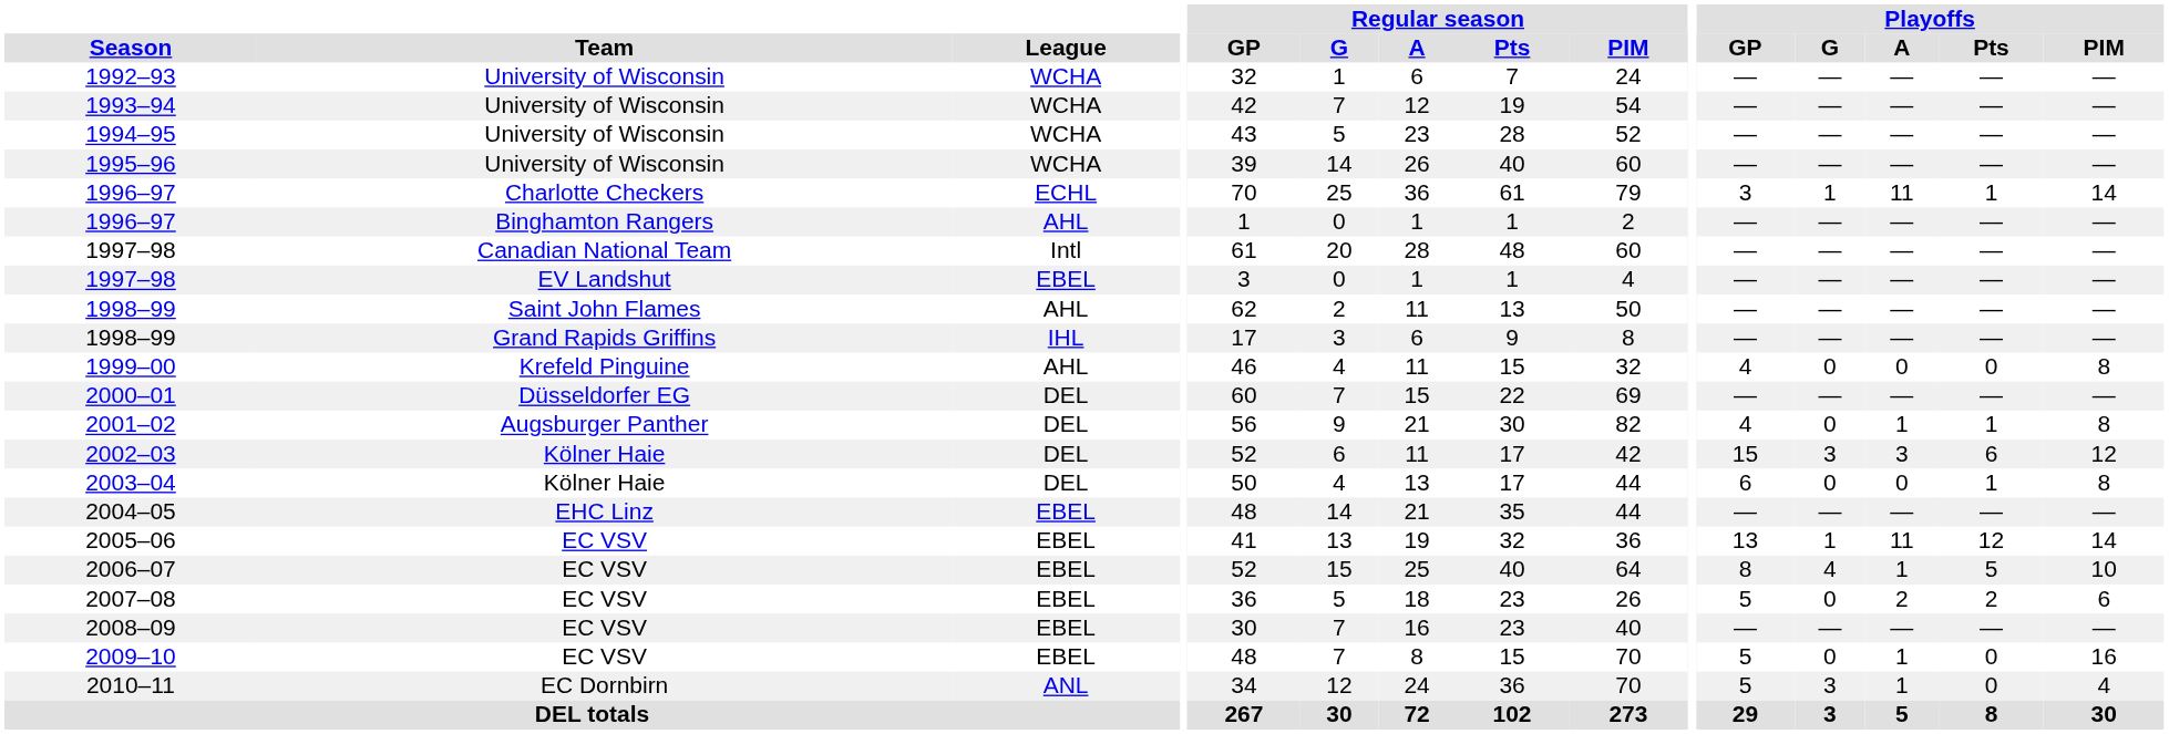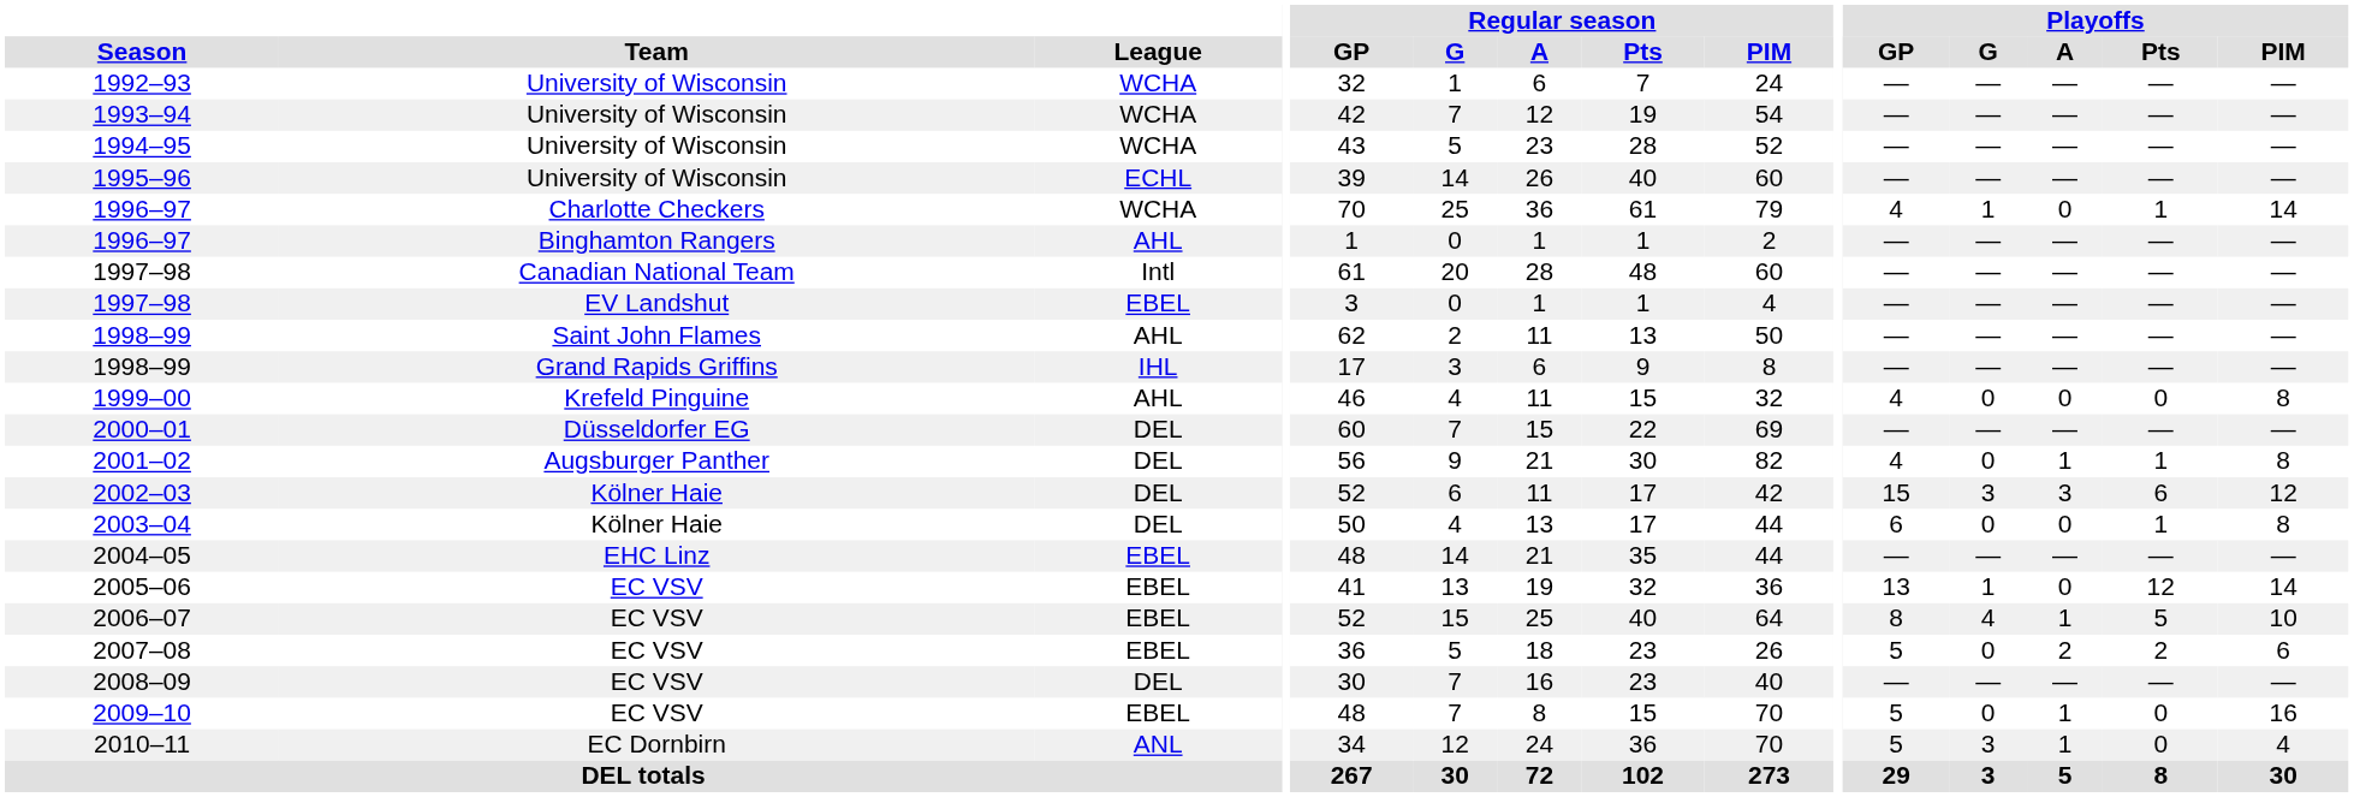 <table border="0" cellpadding="1" cellspacing="0" style="text-align:center; width:75%">
 <tr bgcolor="#e0e0e0">
 <th colspan="3" bgcolor="#ffffff"></th>
 <th rowspan="99" bgcolor="#ffffff"></th>
 <th colspan="5"><a href='#'>Regular season</a></th>
 <th rowspan="99" bgcolor="#ffffff"></th>
 <th colspan="5"><a href='#'>Playoffs</a></th>
 </tr>
 <tr bgcolor="#e0e0e0">
 <th><a href='#'>Season</a></th>
 <th>Team</th>
 <th>League</th>
 <th>GP</th>
 <th><a href='#'>G</a></th>
 <th><a href='#'>A</a></th>
 <th><a href='#'>Pts</a></th>
 <th><a href='#'>PIM</a></th>
 <th>GP</th>
 <th>G</th>
 <th>A</th>
 <th>Pts</th>
 <th>PIM</th>
 </tr>
 <tr ALIGN="center">
 <td><a href='#'>1992–93</a></td>
 <td><a href='#'>University of Wisconsin</a></td>
 <td><a href='#'>WCHA</a></td>
 <td>32</td>
 <td>1</td>
 <td>6</td>
 <td>7</td>
 <td>24</td>
 <td>—</td>
 <td>—</td>
 <td>—</td>
 <td>—</td>
 <td>—</td>
 </tr>
 <tr ALIGN="center" bgcolor="#f0f0f0">
 <td><a href='#'>1993–94</a></td>
 <td>University of Wisconsin</td>
 <td>WCHA</td>
 <td>42</td>
 <td>7</td>
 <td>12</td>
 <td>19</td>
 <td>54</td>
 <td>—</td>
 <td>—</td>
 <td>—</td>
 <td>—</td>
 <td>—</td>
 </tr>
 <tr ALIGN="center">
 <td><a href='#'>1994–95</a></td>
 <td>University of Wisconsin</td>
 <td>WCHA</td>
 <td>43</td>
 <td>5</td>
 <td>23</td>
 <td>28</td>
 <td>52</td>
 <td>—</td>
 <td>—</td>
 <td>—</td>
 <td>—</td>
 <td>—</td>
 </tr>
 <tr ALIGN="center" bgcolor="#f0f0f0">
 <td><a href='#'>1995–96</a></td>
 <td>University of Wisconsin</td>
-<td>WCHA</td>
+<td><a href='#'>ECHL</a></td>
 <td>39</td>
 <td>14</td>
 <td>26</td>
 <td>40</td>
 <td>60</td>
 <td>—</td>
 <td>—</td>
 <td>—</td>
 <td>—</td>
 <td>—</td>
 </tr>
 <tr ALIGN="center">
 <td><a href='#'>1996–97</a></td>
 <td><a href='#'>Charlotte Checkers</a></td>
-<td><a href='#'>ECHL</a></td>
+<td>WCHA</td>
 <td>70</td>
 <td>25</td>
 <td>36</td>
 <td>61</td>
 <td>79</td>
-<td>3</td>
+<td>4</td>
 <td>1</td>
-<td>11</td>
+<td>0</td>
 <td>1</td>
 <td>14</td>
 </tr>
 <tr ALIGN="center" bgcolor="#f0f0f0">
 <td><a href='#'>1996–97</a></td>
 <td><a href='#'>Binghamton Rangers</a></td>
 <td><a href='#'>AHL</a></td>
 <td>1</td>
 <td>0</td>
 <td>1</td>
 <td>1</td>
 <td>2</td>
 <td>—</td>
 <td>—</td>
 <td>—</td>
 <td>—</td>
 <td>—</td>
 </tr>
 <tr ALIGN="center">
 <td>1997–98</td>
 <td><a href='#'>Canadian National Team</a></td>
 <td>Intl</td>
 <td>61</td>
 <td>20</td>
 <td>28</td>
 <td>48</td>
 <td>60</td>
 <td>—</td>
 <td>—</td>
 <td>—</td>
 <td>—</td>
 <td>—</td>
 </tr>
 <tr ALIGN="center" bgcolor="#f0f0f0">
 <td><a href='#'>1997–98</a></td>
 <td><a href='#'>EV Landshut</a></td>
 <td><a href='#'>EBEL</a></td>
 <td>3</td>
 <td>0</td>
 <td>1</td>
 <td>1</td>
 <td>4</td>
 <td>—</td>
 <td>—</td>
 <td>—</td>
 <td>—</td>
 <td>—</td>
 </tr>
 <tr ALIGN="center">
 <td><a href='#'>1998–99</a></td>
 <td><a href='#'>Saint John Flames</a></td>
 <td>AHL</td>
 <td>62</td>
 <td>2</td>
 <td>11</td>
 <td>13</td>
 <td>50</td>
 <td>—</td>
 <td>—</td>
 <td>—</td>
 <td>—</td>
 <td>—</td>
 </tr>
 <tr ALIGN="center" bgcolor="#f0f0f0">
 <td>1998–99</td>
 <td><a href='#'>Grand Rapids Griffins</a></td>
 <td><a href='#'>IHL</a></td>
 <td>17</td>
 <td>3</td>
 <td>6</td>
 <td>9</td>
 <td>8</td>
 <td>—</td>
 <td>—</td>
 <td>—</td>
 <td>—</td>
 <td>—</td>
 </tr>
 <tr ALIGN="center">
 <td><a href='#'>1999–00</a></td>
 <td><a href='#'>Krefeld Pinguine</a></td>
 <td>AHL</td>
 <td>46</td>
 <td>4</td>
 <td>11</td>
 <td>15</td>
 <td>32</td>
 <td>4</td>
 <td>0</td>
 <td>0</td>
 <td>0</td>
 <td>8</td>
 </tr>
 <tr ALIGN="center" bgcolor="#f0f0f0">
 <td><a href='#'>2000–01</a></td>
 <td><a href='#'>Düsseldorfer EG</a></td>
 <td>DEL</td>
 <td>60</td>
 <td>7</td>
 <td>15</td>
 <td>22</td>
 <td>69</td>
 <td>—</td>
 <td>—</td>
 <td>—</td>
 <td>—</td>
 <td>—</td>
 </tr>
 <tr ALIGN="center">
 <td><a href='#'>2001–02</a></td>
 <td><a href='#'>Augsburger Panther</a></td>
 <td>DEL</td>
 <td>56</td>
 <td>9</td>
 <td>21</td>
 <td>30</td>
 <td>82</td>
 <td>4</td>
 <td>0</td>
 <td>1</td>
 <td>1</td>
 <td>8</td>
 </tr>
 <tr ALIGN="center" bgcolor="#f0f0f0">
 <td><a href='#'>2002–03</a></td>
 <td><a href='#'>Kölner Haie</a></td>
 <td>DEL</td>
 <td>52</td>
 <td>6</td>
 <td>11</td>
 <td>17</td>
 <td>42</td>
 <td>15</td>
 <td>3</td>
 <td>3</td>
 <td>6</td>
 <td>12</td>
 </tr>
 <tr ALIGN="center">
 <td><a href='#'>2003–04</a></td>
 <td>Kölner Haie</td>
 <td>DEL</td>
 <td>50</td>
 <td>4</td>
 <td>13</td>
 <td>17</td>
 <td>44</td>
 <td>6</td>
 <td>0</td>
 <td>0</td>
 <td>1</td>
 <td>8</td>
 </tr>
 <tr ALIGN="center" bgcolor="#f0f0f0">
 <td>2004–05</td>
 <td><a href='#'>EHC Linz</a></td>
 <td><a href='#'>EBEL</a></td>
 <td>48</td>
 <td>14</td>
 <td>21</td>
 <td>35</td>
 <td>44</td>
 <td>—</td>
 <td>—</td>
 <td>—</td>
 <td>—</td>
 <td>—</td>
 </tr>
 <tr ALIGN="center">
 <td>2005–06</td>
 <td><a href='#'>EC VSV</a></td>
 <td>EBEL</td>
 <td>41</td>
 <td>13</td>
 <td>19</td>
 <td>32</td>
 <td>36</td>
 <td>13</td>
 <td>1</td>
-<td>11</td>
+<td>0</td>
 <td>12</td>
 <td>14</td>
 </tr>
 <tr ALIGN="center" bgcolor="#f0f0f0">
 <td>2006–07</td>
 <td>EC VSV</td>
 <td>EBEL</td>
 <td>52</td>
 <td>15</td>
 <td>25</td>
 <td>40</td>
 <td>64</td>
 <td>8</td>
 <td>4</td>
 <td>1</td>
 <td>5</td>
 <td>10</td>
 </tr>
 <tr ALIGN="center">
 <td>2007–08</td>
 <td>EC VSV</td>
 <td>EBEL</td>
 <td>36</td>
 <td>5</td>
 <td>18</td>
 <td>23</td>
 <td>26</td>
 <td>5</td>
 <td>0</td>
 <td>2</td>
 <td>2</td>
 <td>6</td>
 </tr>
 <tr ALIGN="center" bgcolor="#f0f0f0">
 <td>2008–09</td>
 <td>EC VSV</td>
-<td>EBEL</td>
+<td>DEL</td>
 <td>30</td>
 <td>7</td>
 <td>16</td>
 <td>23</td>
 <td>40</td>
 <td>—</td>
 <td>—</td>
 <td>—</td>
 <td>—</td>
 <td>—</td>
 </tr>
 <tr ALIGN="center">
 <td><a href='#'>2009–10</a></td>
 <td>EC VSV</td>
 <td>EBEL</td>
 <td>48</td>
 <td>7</td>
 <td>8</td>
 <td>15</td>
 <td>70</td>
 <td>5</td>
 <td>0</td>
 <td>1</td>
 <td>0</td>
 <td>16</td>
 </tr>
 <tr ALIGN="center" bgcolor="#f0f0f0">
 <td>2010–11</td>
 <td>EC Dornbirn</td>
 <td><a href='#'>ANL</a></td>
 <td>34</td>
 <td>12</td>
 <td>24</td>
 <td>36</td>
 <td>70</td>
 <td>5</td>
 <td>3</td>
 <td>1</td>
 <td>0</td>
 <td>4</td>
 </tr>
 <tr bgcolor="#e0e0e0">
 <th colspan="3">DEL totals</th>
 <th>267</th>
 <th>30</th>
 <th>72</th>
 <th>102</th>
 <th>273</th>
 <th>29</th>
 <th>3</th>
 <th>5</th>
 <th>8</th>
 <th>30</th>
 </tr>
 </table>
